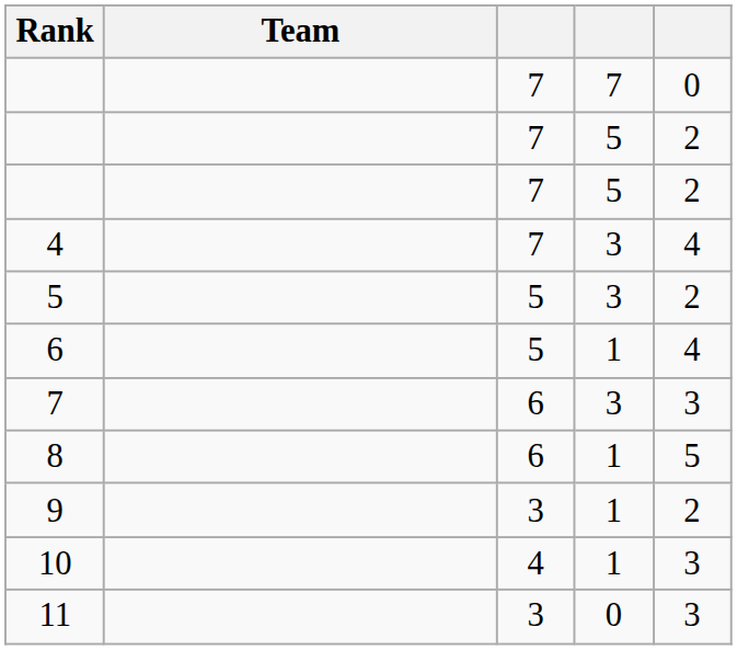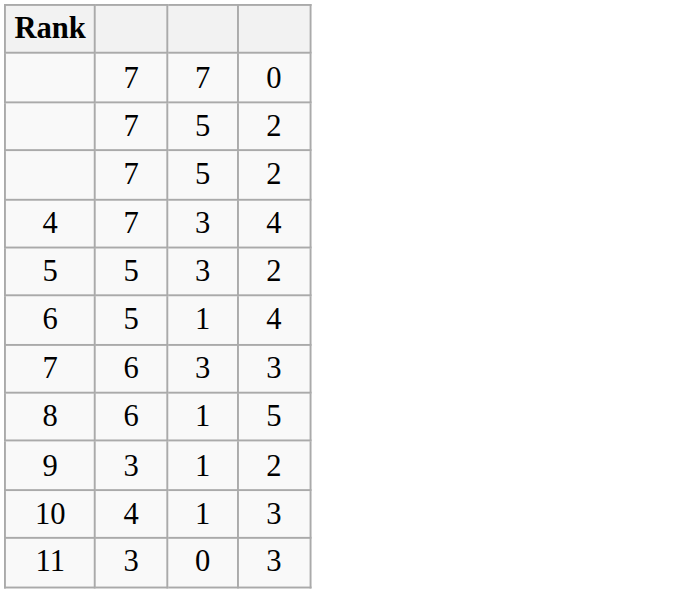 <table class="wikitable" style="text-align: center;">
 <tr>
 <th width=40>Rank</th>
-<th width=180>Team</th>
 <th width=30></th>
 <th width=30></th>
 <th width=30></th>
 </tr>
 <tr>
 <td></td>
-<td align=left></td>
 <td>7</td>
 <td>7</td>
 <td>0</td>
 </tr>
 <tr>
 <td></td>
-<td align=left></td>
 <td>7</td>
 <td>5</td>
 <td>2</td>
 </tr>
 <tr>
 <td></td>
-<td align=left></td>
 <td>7</td>
 <td>5</td>
 <td>2</td>
 </tr>
 <tr>
 <td>4</td>
-<td align=left></td>
 <td>7</td>
 <td>3</td>
 <td>4</td>
 </tr>
 <tr>
 <td>5</td>
-<td align=left></td>
 <td>5</td>
 <td>3</td>
 <td>2</td>
 </tr>
 <tr>
 <td>6</td>
-<td align=left></td>
 <td>5</td>
 <td>1</td>
 <td>4</td>
 </tr>
 <tr>
 <td>7</td>
-<td align=left></td>
 <td>6</td>
 <td>3</td>
 <td>3</td>
 </tr>
 <tr>
 <td>8</td>
-<td align=left></td>
 <td>6</td>
 <td>1</td>
 <td>5</td>
 </tr>
 <tr>
 <td>9</td>
-<td align=left></td>
 <td>3</td>
 <td>1</td>
 <td>2</td>
 </tr>
 <tr>
 <td>10</td>
-<td align=left></td>
 <td>4</td>
 <td>1</td>
 <td>3</td>
 </tr>
 <tr>
 <td>11</td>
-<td align=left></td>
 <td>3</td>
 <td>0</td>
 <td>3</td>
 </tr>
 </table>
